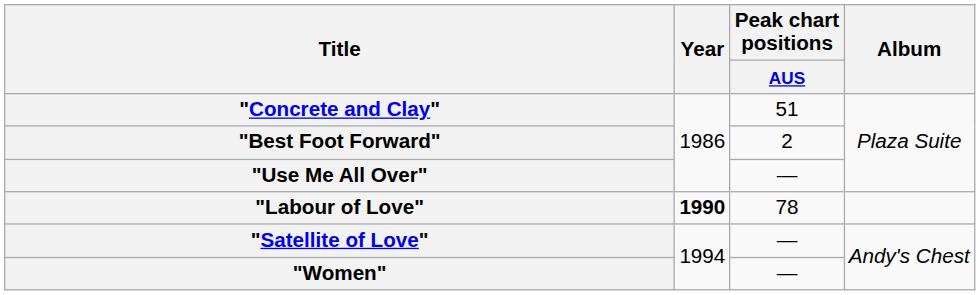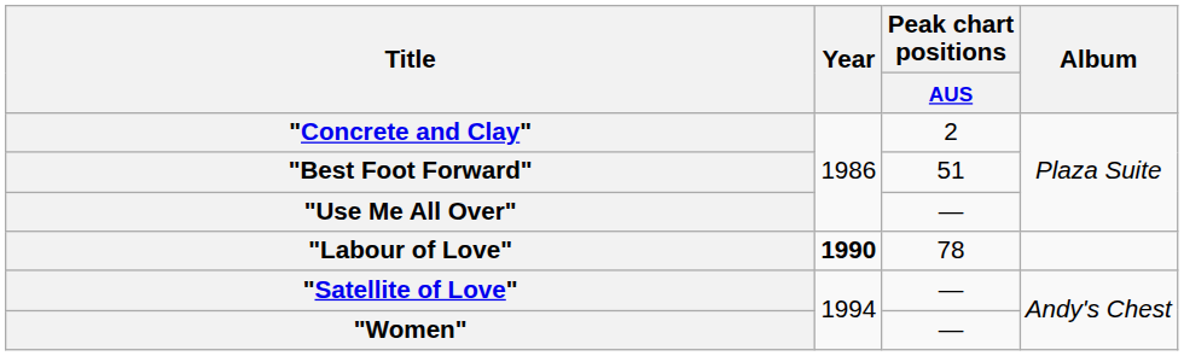 <table class="wikitable plainrowheaders" style="text-align:center;" border="1">
 <tr>
 <th rowspan="2" scope="col" style="width:32em;">Title</th>
 <th rowspan="2" scope="col">Year</th>
 <th colspan="1" scope="col">Peak chart<br>positions</th>
 <th rowspan="2" scope="col">Album</th>
 </tr>
 <tr>
 <th scope="col" style="text-align:center;"><small><a href='#'>AUS</a></small><br></th>
 </tr>
 <tr>
 <th scope="row">"<a href='#'>Concrete and Clay</a>"</th>
 <td rowspan="3">1986</td>
-<td>51</td>
+<td>2</td>
 <td rowspan="3"><em>Plaza Suite</em></td>
 </tr>
 <tr>
 <th scope="row">"Best Foot Forward"</th>
-<td>2</td>
+<td>51</td>
 </tr>
 <tr>
 <th scope="row">"Use Me All Over"</th>
 <td>—</td>
 </tr>
 <tr>
 <th scope="row">"Labour of Love"</th>
 <td><strong>1990</strong></td>
 <td>78</td>
 <td></td>
 </tr>
 <tr>
 <th scope="row">"<a href='#'>Satellite of Love</a>"</th>
 <td rowspan="2">1994</td>
 <td>—</td>
 <td rowspan="2"><em>Andy's Chest</em></td>
 </tr>
 <tr>
 <th scope="row">"Women"</th>
 <td>—</td>
 </tr>
 </table>
